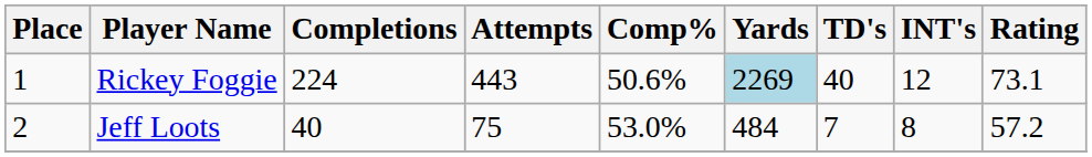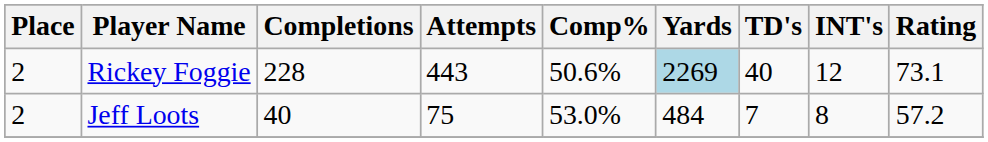 <table class="wikitable">
 <tr>
 <th>Place</th>
 <th>Player Name</th>
 <th>Completions</th>
 <th>Attempts</th>
 <th>Comp%</th>
 <th>Yards</th>
 <th>TD's</th>
 <th>INT's</th>
 <th>Rating</th>
 </tr>
 <tr>
-<td>1</td>
+<td>2</td>
 <td><a href='#'>Rickey Foggie</a></td>
-<td>224</td>
+<td>228</td>
 <td>443</td>
 <td>50.6%</td>
 <td style="background: lightblue;">2269</td>
 <td>40</td>
 <td>12</td>
 <td>73.1</td>
 </tr>
 <tr>
 <td>2</td>
 <td><a href='#'>Jeff Loots</a></td>
 <td>40</td>
 <td>75</td>
 <td>53.0%</td>
 <td>484</td>
 <td>7</td>
 <td>8</td>
 <td>57.2</td>
 </tr>
 <tr>
 </tr>
 </table>
